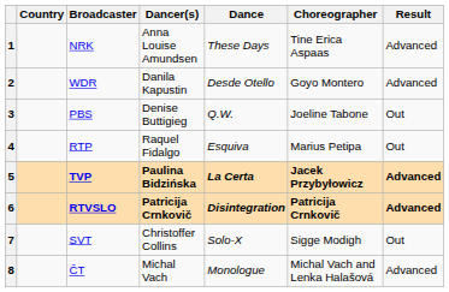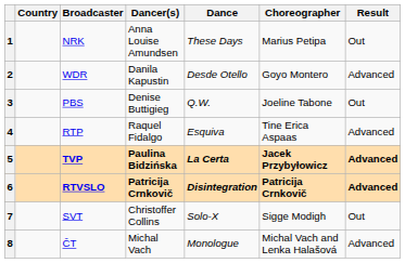 <table class="wikitable sortable plainrowheaders">
 <tr>
 <th scope="col"></th>
 <th scope="col">Country</th>
 <th scope="col">Broadcaster</th>
 <th scope="col">Dancer(s)</th>
 <th scope="col">Dance</th>
 <th scope="col">Choreographer</th>
 <th scope="col">Result</th>
 </tr>
 <tr>
 <th scope="row" style="text-align:center;">1</th>
 <td></td>
 <td><a href='#'>NRK</a></td>
 <td>Anna Louise Amundsen</td>
 <td><em>These Days</em></td>
-<td>Tine Erica Aspaas</td>
-<td>Advanced</td>
+<td>Marius Petipa</td>
+<td>Out</td>
 </tr>
 <tr>
 <th scope="row" style="text-align:center;">2</th>
 <td></td>
 <td><a href='#'>WDR</a></td>
 <td>Danila Kapustin</td>
 <td><em>Desde Otello</em></td>
 <td>Goyo Montero</td>
 <td>Advanced</td>
 </tr>
 <tr>
 <th scope="row" style="text-align:center;">3</th>
 <td></td>
 <td><a href='#'>PBS</a></td>
 <td>Denise Buttigieg</td>
 <td><em>Q.W.</em></td>
 <td>Joeline Tabone</td>
 <td>Out</td>
 </tr>
 <tr>
 <th scope="row" style="text-align:center;">4</th>
 <td></td>
 <td><a href='#'>RTP</a></td>
 <td>Raquel Fidalgo</td>
 <td><em>Esquiva</em></td>
-<td>Marius Petipa</td>
-<td>Out</td>
+<td>Tine Erica Aspaas</td>
+<td>Advanced</td>
 </tr>
 <tr style="font-weight:bold; background:NavajoWhite;">
 <th scope="row" style="text-align:center;">5</th>
 <td></td>
 <td><a href='#'>TVP</a></td>
 <td>Paulina Bidzińska</td>
 <td><em>La Certa</em></td>
 <td>Jacek Przybyłowicz</td>
 <td>Advanced</td>
 </tr>
 <tr style="font-weight:bold; background:NavajoWhite;">
 <th scope="row" style="text-align:center;">6</th>
 <td></td>
 <td><a href='#'>RTVSLO</a></td>
 <td>Patricija Crnkovič</td>
 <td><em>Disintegration</em></td>
 <td>Patricija Crnkovič</td>
 <td>Advanced</td>
 </tr>
 <tr>
 <th scope="row" style="text-align:center;">7</th>
 <td></td>
 <td><a href='#'>SVT</a></td>
 <td>Christoffer Collins</td>
 <td><em>Solo-X</em></td>
 <td>Sigge Modigh</td>
 <td>Out</td>
 </tr>
 <tr>
 <th scope="row" style="text-align:center;">8</th>
 <td></td>
 <td><a href='#'>ČT</a></td>
 <td>Michal Vach</td>
 <td><em>Monologue</em></td>
 <td>Michal Vach and Lenka Halašová</td>
 <td>Advanced</td>
 </tr>
 </table>
